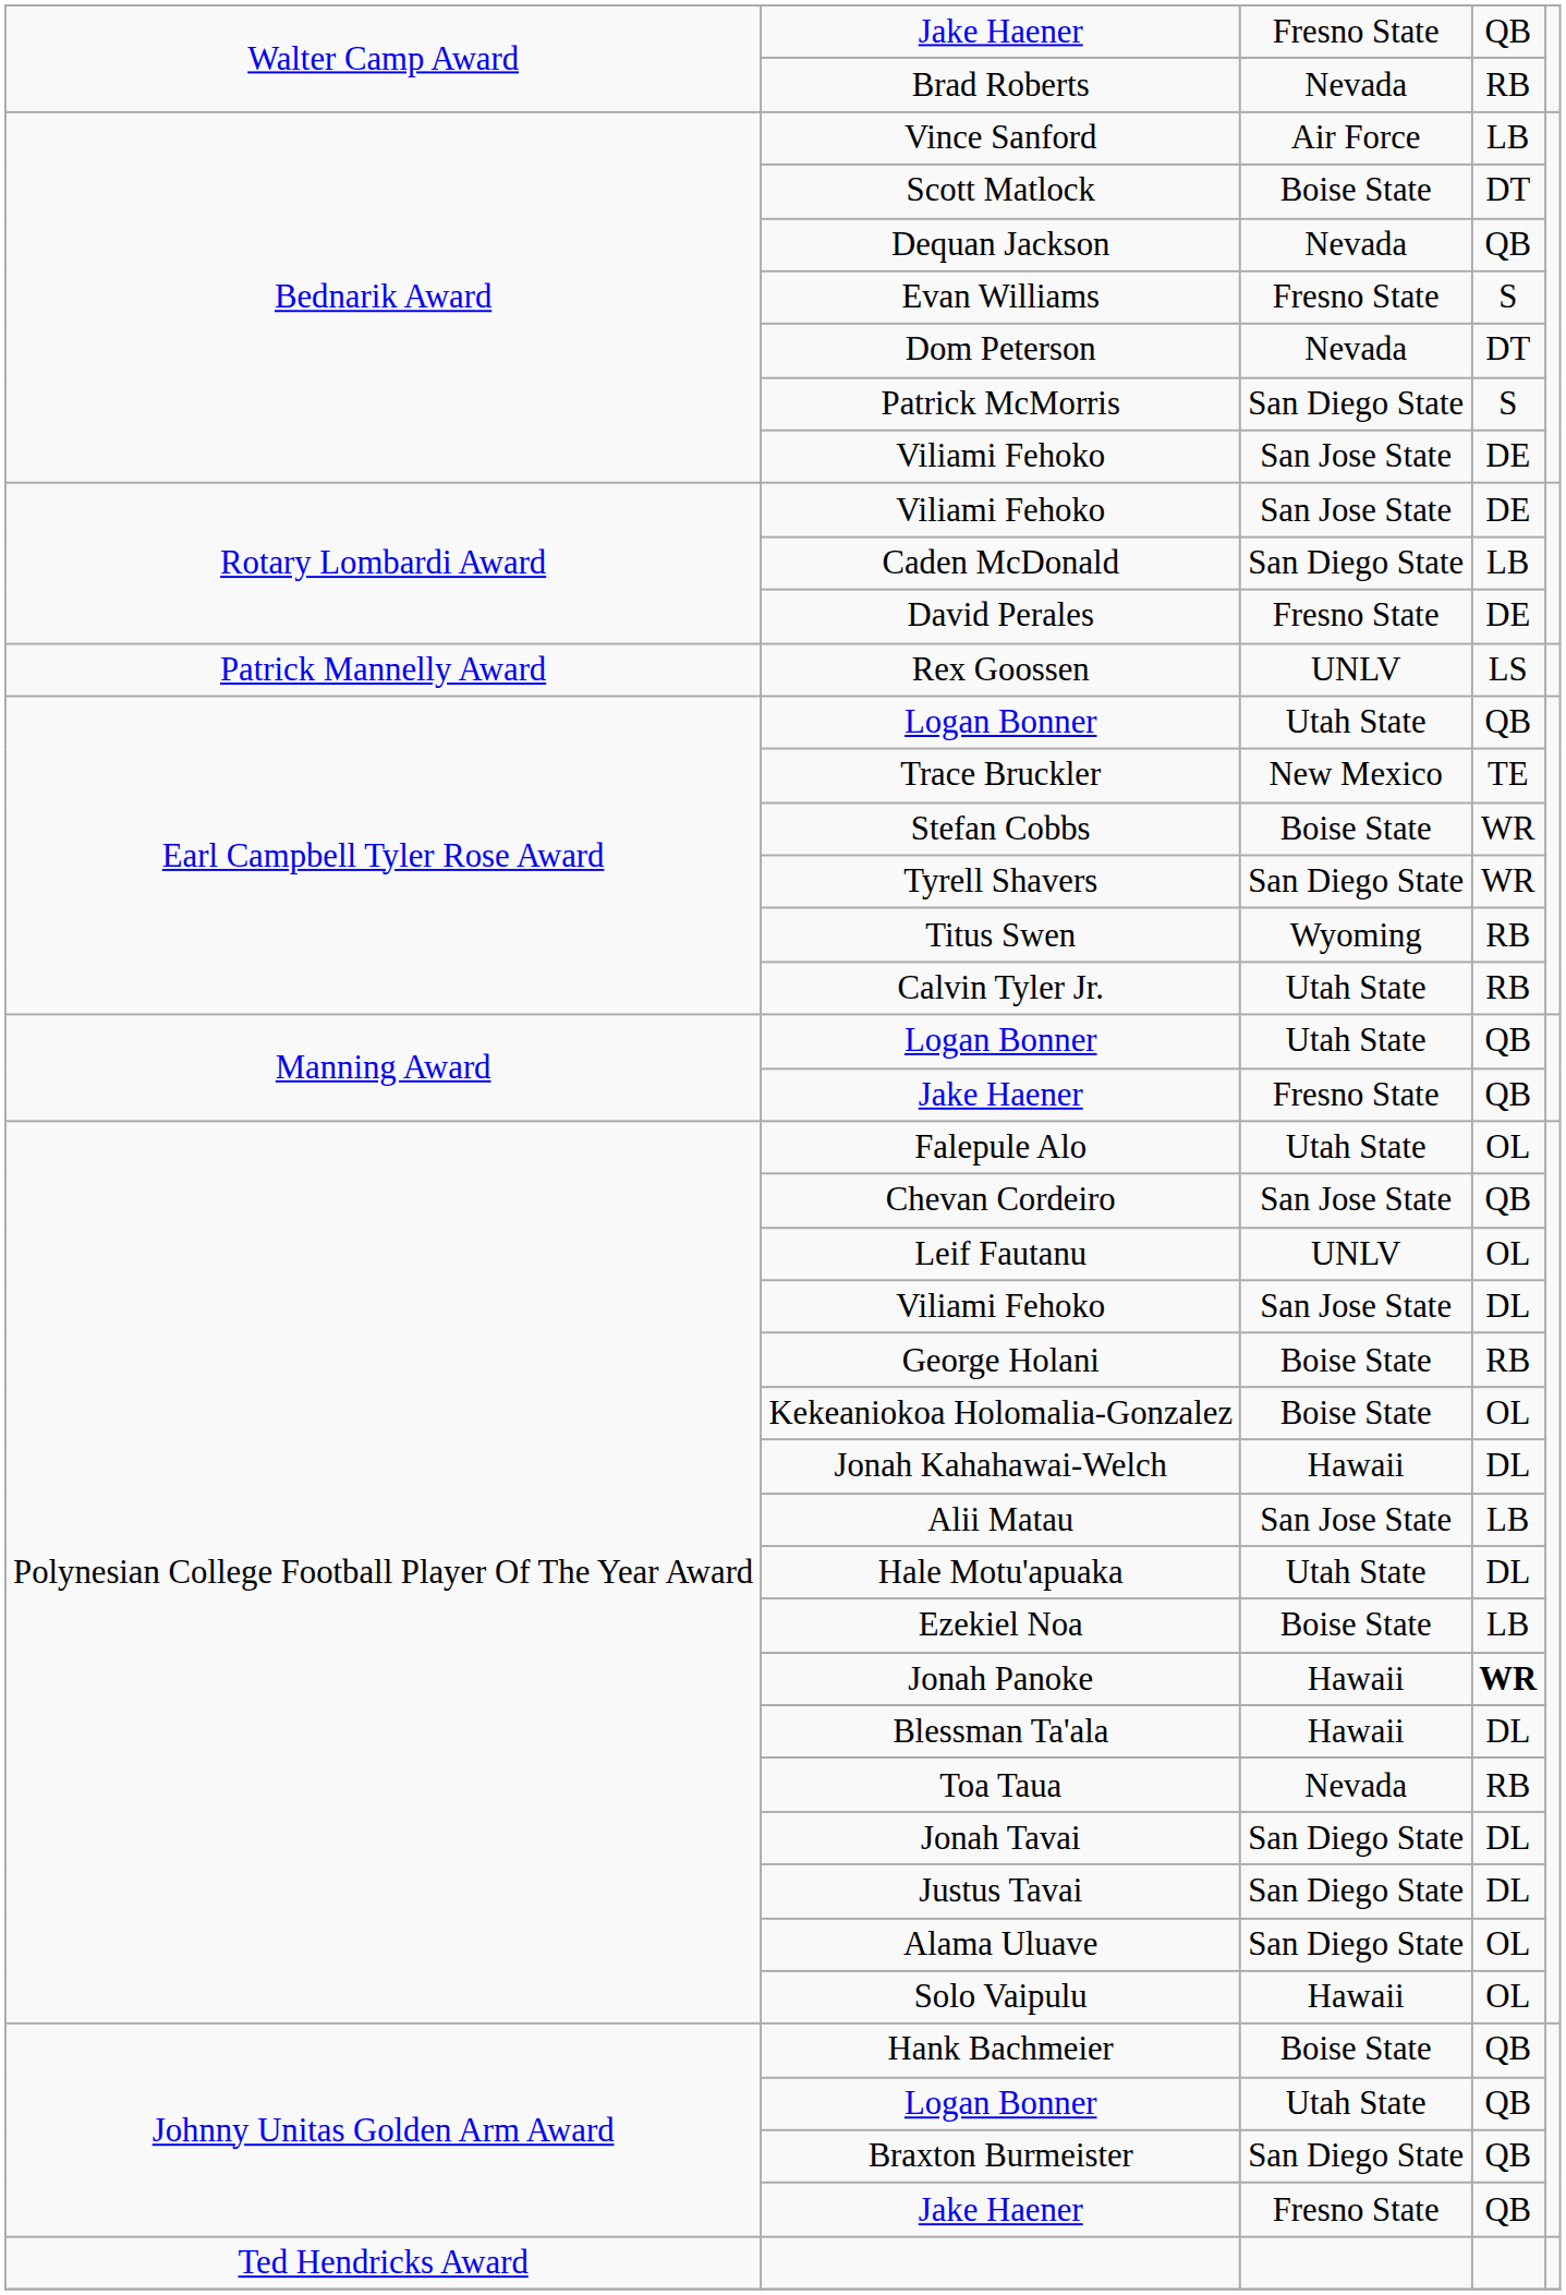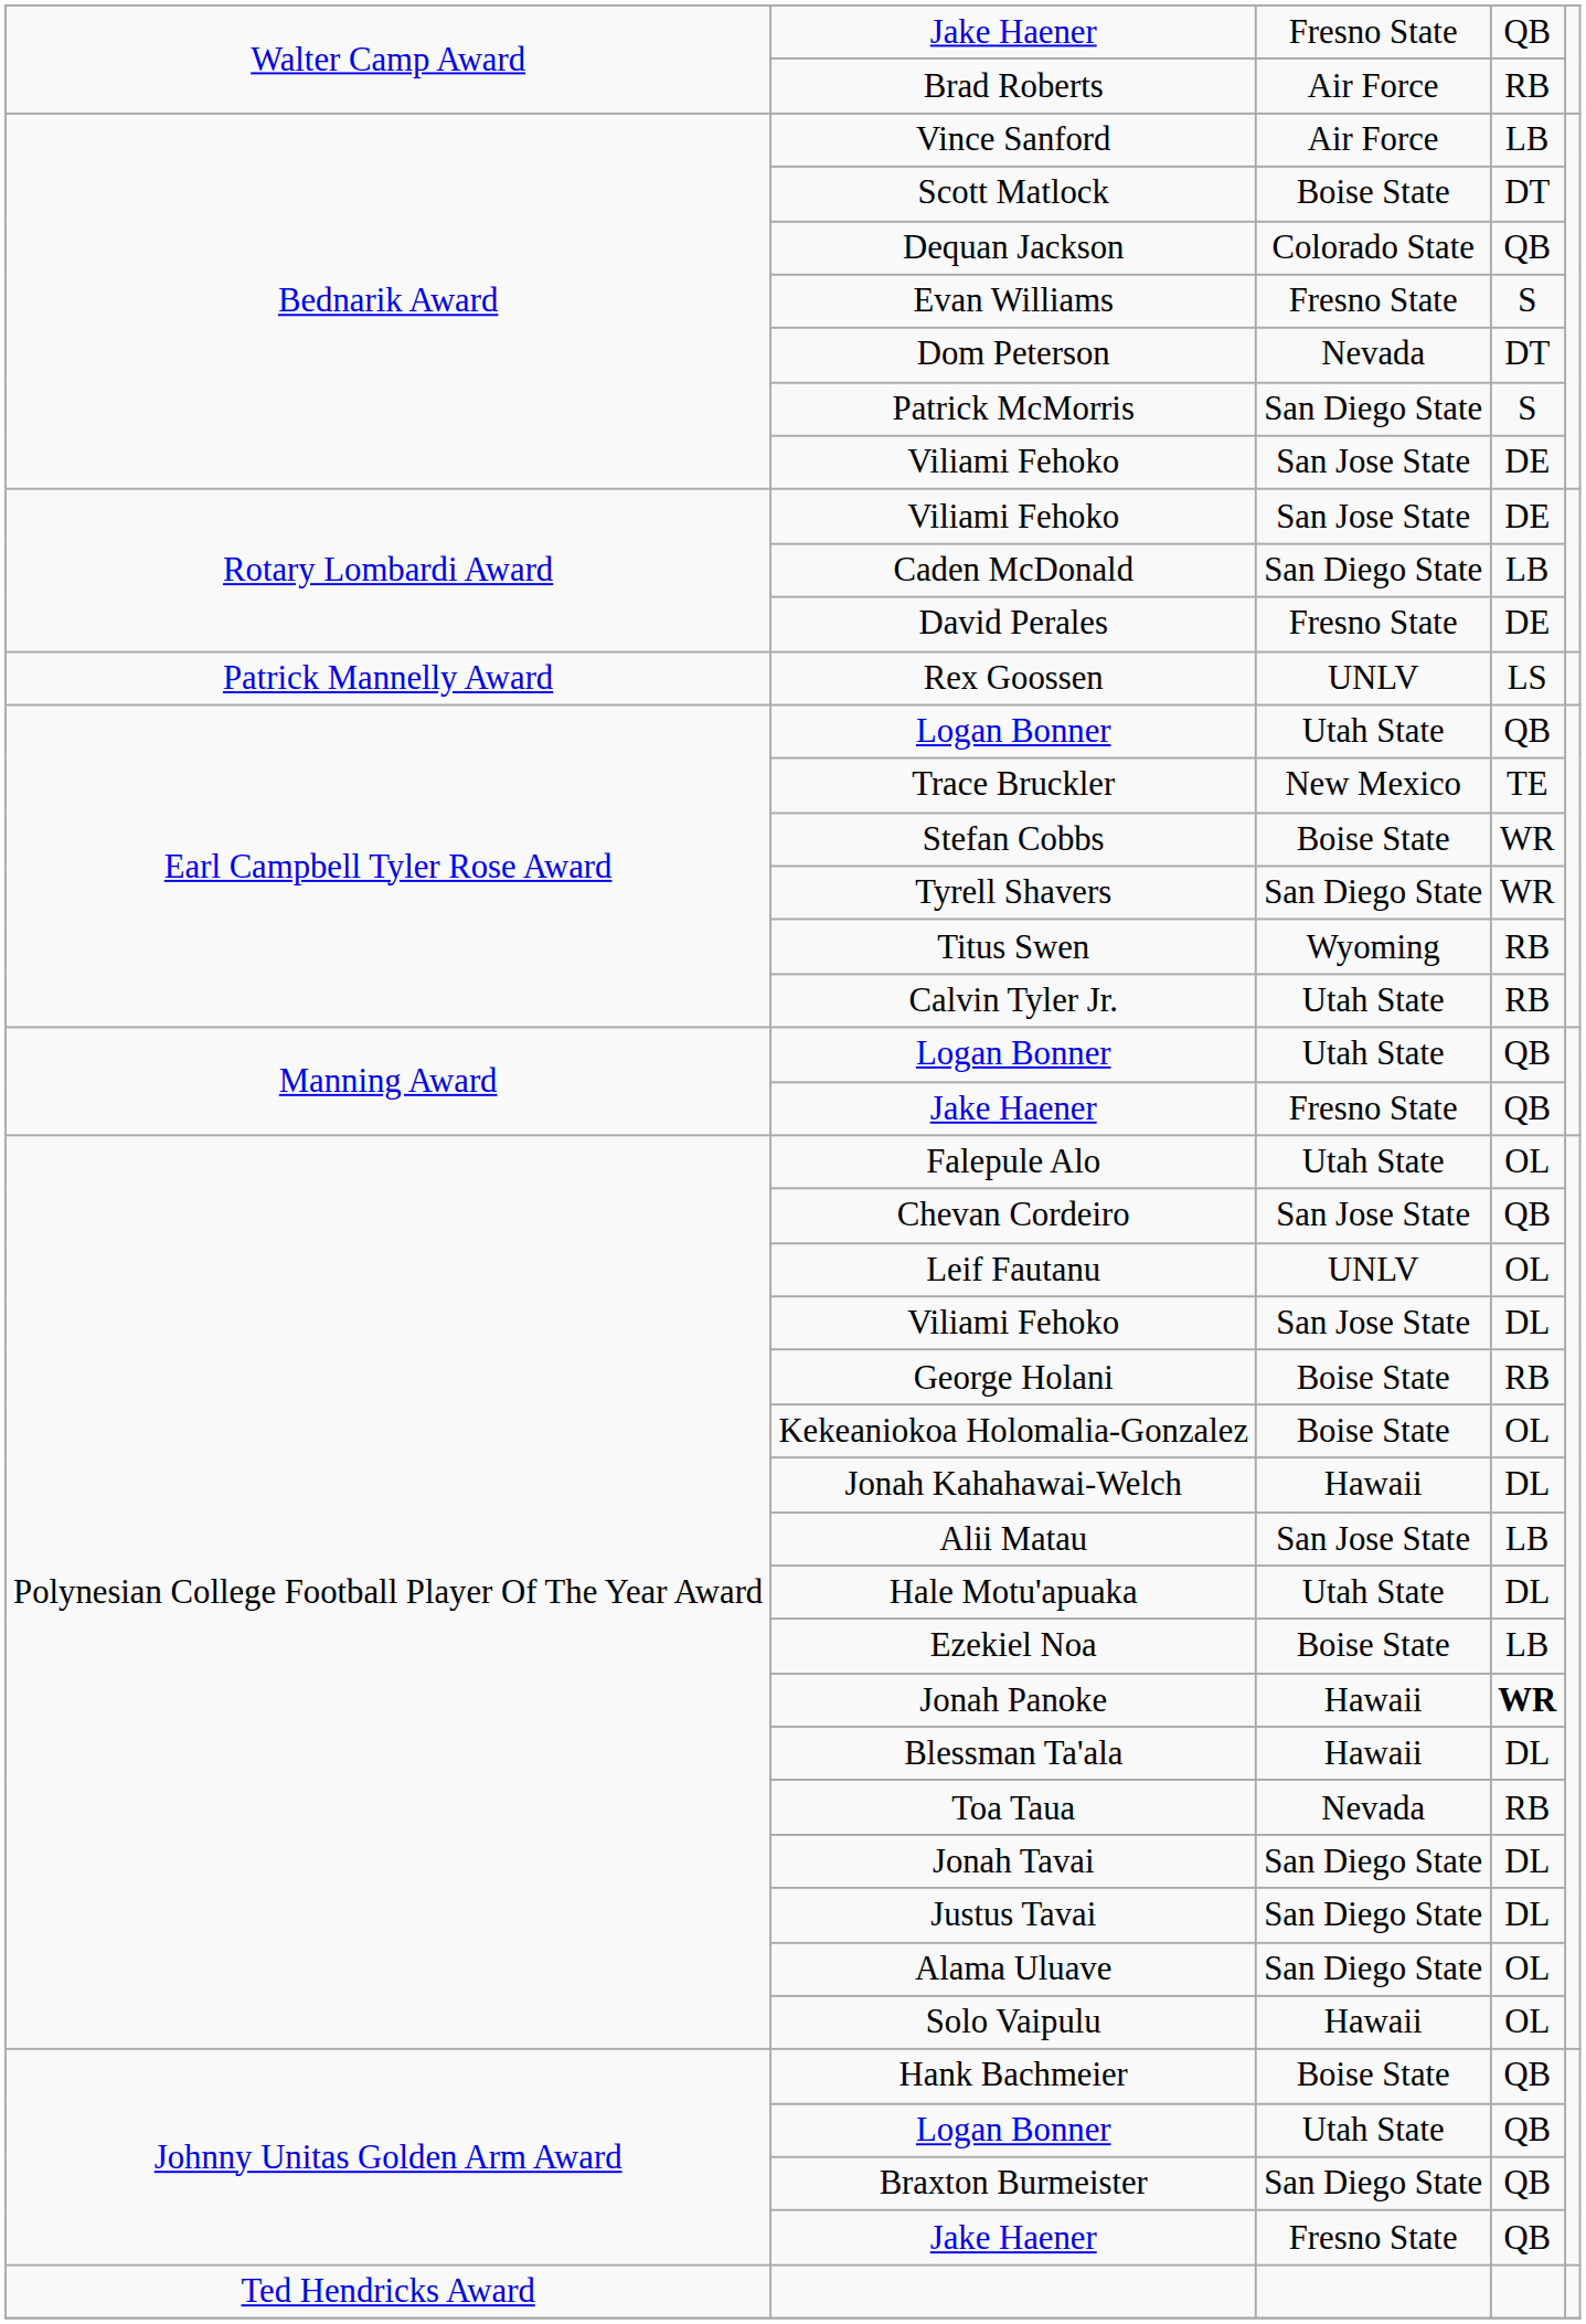 <table class="wikitable" style="text-align:center;">
 <tr>
 <td rowspan=2><a href='#'>Walter Camp Award</a></td>
 <td><a href='#'>Jake Haener</a></td>
 <td>Fresno State</td>
 <td>QB</td>
 <td rowspan=2></td>
 </tr>
 <tr>
 <td>Brad Roberts</td>
-<td>Nevada</td>
+<td>Air Force</td>
 <td>RB</td>
 </tr>
 <tr>
 <td rowspan=7><a href='#'>Bednarik Award</a></td>
 <td>Vince Sanford</td>
 <td>Air Force</td>
 <td>LB</td>
 <td rowspan=7></td>
 </tr>
 <tr>
 <td>Scott Matlock</td>
 <td>Boise State</td>
 <td>DT</td>
 </tr>
 <tr>
 <td>Dequan Jackson</td>
-<td>Nevada</td>
+<td>Colorado State</td>
 <td>QB</td>
 </tr>
 <tr>
 <td>Evan Williams</td>
 <td>Fresno State</td>
 <td>S</td>
 </tr>
 <tr>
 <td>Dom Peterson</td>
 <td>Nevada</td>
 <td>DT</td>
 </tr>
 <tr>
 <td>Patrick McMorris</td>
 <td>San Diego State</td>
 <td>S</td>
 </tr>
 <tr>
 <td>Viliami Fehoko</td>
 <td>San Jose State</td>
 <td>DE</td>
 </tr>
 <tr>
 <td rowspan=3><a href='#'>Rotary Lombardi Award</a></td>
 <td>Viliami Fehoko</td>
 <td>San Jose State</td>
 <td>DE</td>
 <td rowspan=3></td>
 </tr>
 <tr>
 <td>Caden McDonald</td>
 <td>San Diego State</td>
 <td>LB</td>
 </tr>
 <tr>
 <td>David Perales</td>
 <td>Fresno State</td>
 <td>DE</td>
 </tr>
 <tr>
 <td><a href='#'>Patrick Mannelly Award</a></td>
 <td>Rex Goossen</td>
 <td>UNLV</td>
 <td>LS</td>
 <td></td>
 </tr>
 <tr>
 <td rowspan=6><a href='#'>Earl Campbell Tyler Rose Award</a></td>
 <td><a href='#'>Logan Bonner</a></td>
 <td>Utah State</td>
 <td>QB</td>
 <td rowspan=6></td>
 </tr>
 <tr>
 <td>Trace Bruckler</td>
 <td>New Mexico</td>
 <td>TE</td>
 </tr>
 <tr>
 <td>Stefan Cobbs</td>
 <td>Boise State</td>
 <td>WR</td>
 </tr>
 <tr>
 <td>Tyrell Shavers</td>
 <td>San Diego State</td>
 <td>WR</td>
 </tr>
 <tr>
 <td>Titus Swen</td>
 <td>Wyoming</td>
 <td>RB</td>
 </tr>
 <tr>
 <td>Calvin Tyler Jr.</td>
 <td>Utah State</td>
 <td>RB</td>
 </tr>
 <tr>
 <td rowspan=2><a href='#'>Manning Award</a></td>
 <td><a href='#'>Logan Bonner</a></td>
 <td>Utah State</td>
 <td>QB</td>
 <td rowspan=2></td>
 </tr>
 <tr>
 <td><a href='#'>Jake Haener</a></td>
 <td>Fresno State</td>
 <td>QB</td>
 </tr>
 <tr>
 <td rowspan=17>Polynesian College Football Player Of The Year Award</td>
 <td>Falepule Alo</td>
 <td>Utah State</td>
 <td>OL</td>
 <td rowspan=17></td>
 </tr>
 <tr>
 <td>Chevan Cordeiro</td>
 <td>San Jose State</td>
 <td>QB</td>
 </tr>
 <tr>
 <td>Leif Fautanu</td>
 <td>UNLV</td>
 <td>OL</td>
 </tr>
 <tr>
 <td>Viliami Fehoko</td>
 <td>San Jose State</td>
 <td>DL</td>
 </tr>
 <tr>
 <td>George Holani</td>
 <td>Boise State</td>
 <td>RB</td>
 </tr>
 <tr>
 <td>Kekeaniokoa Holomalia-Gonzalez</td>
 <td>Boise State</td>
 <td>OL</td>
 </tr>
 <tr>
 <td>Jonah Kahahawai-Welch</td>
 <td>Hawaii</td>
 <td>DL</td>
 </tr>
 <tr>
 <td>Alii Matau</td>
 <td>San Jose State</td>
 <td>LB</td>
 </tr>
 <tr>
 <td>Hale Motu'apuaka</td>
 <td>Utah State</td>
 <td>DL</td>
 </tr>
 <tr>
 <td>Ezekiel Noa</td>
 <td>Boise State</td>
 <td>LB</td>
 </tr>
 <tr>
 <td>Jonah Panoke</td>
 <td>Hawaii</td>
 <td><strong>WR</strong></td>
 </tr>
 <tr>
 <td>Blessman Ta'ala</td>
 <td>Hawaii</td>
 <td>DL</td>
 </tr>
 <tr>
 <td>Toa Taua</td>
 <td>Nevada</td>
 <td>RB</td>
 </tr>
 <tr>
 <td>Jonah Tavai</td>
 <td>San Diego State</td>
 <td>DL</td>
 </tr>
 <tr>
 <td>Justus Tavai</td>
 <td>San Diego State</td>
 <td>DL</td>
 </tr>
 <tr>
 <td>Alama Uluave</td>
 <td>San Diego State</td>
 <td>OL</td>
 </tr>
 <tr>
 <td>Solo Vaipulu</td>
 <td>Hawaii</td>
 <td>OL</td>
 </tr>
 <tr>
 <td rowspan=4><a href='#'>Johnny Unitas Golden Arm Award</a></td>
 <td>Hank Bachmeier</td>
 <td>Boise State</td>
 <td>QB</td>
 <td rowspan=4></td>
 </tr>
 <tr>
 <td><a href='#'>Logan Bonner</a></td>
 <td>Utah State</td>
 <td>QB</td>
 </tr>
 <tr>
 <td>Braxton Burmeister</td>
 <td>San Diego State</td>
 <td>QB</td>
 </tr>
 <tr>
 <td><a href='#'>Jake Haener</a></td>
 <td>Fresno State</td>
 <td>QB</td>
 </tr>
 <tr>
 <td><a href='#'>Ted Hendricks Award</a></td>
 <td></td>
 <td></td>
 <td></td>
 <td></td>
 </tr>
 <tr>
 </tr>
 </table>
